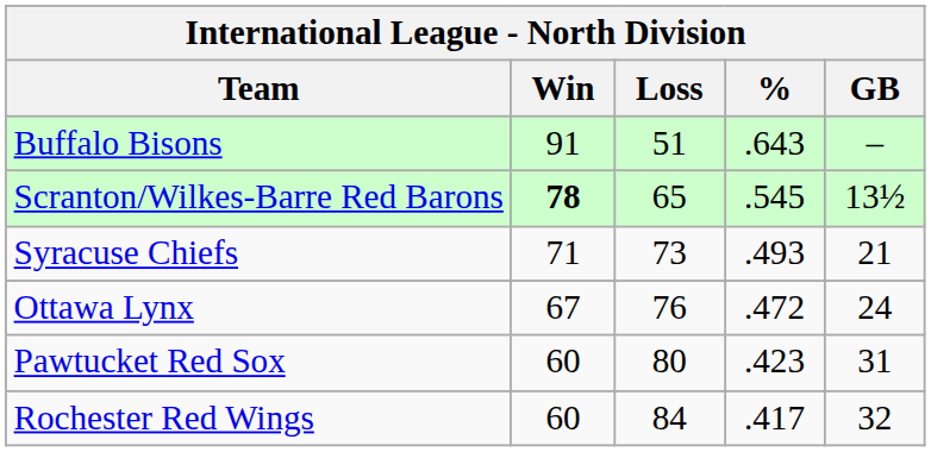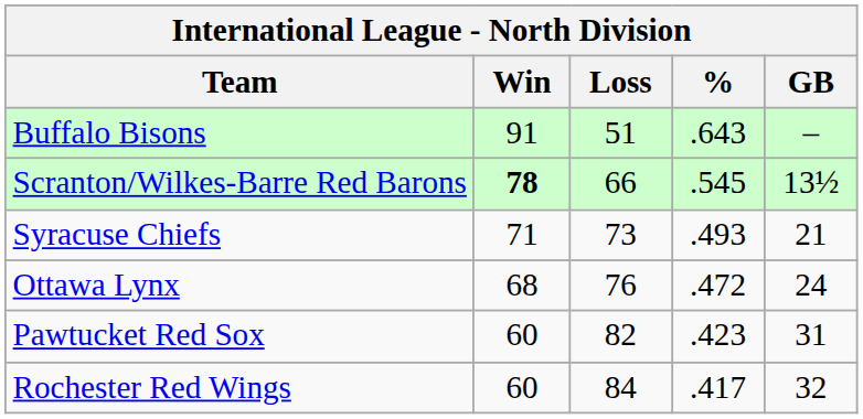 <table class="wikitable">
 <tr>
 <th colspan="5">International League - North Division</th>
 </tr>
 <tr>
 <th width="55%">Team</th>
 <th>Win</th>
 <th>Loss</th>
 <th>%</th>
 <th>GB</th>
 </tr>
 <tr align=center bgcolor=ccffcc>
 <td align=left><a href='#'>Buffalo Bisons</a></td>
 <td>91</td>
 <td>51</td>
 <td>.643</td>
 <td>–</td>
 </tr>
 <tr align=center bgcolor=ccffcc>
 <td align=left><a href='#'>Scranton/Wilkes-Barre Red Barons</a></td>
 <td><strong>78</strong></td>
-<td>65</td>
+<td>66</td>
 <td>.545</td>
 <td>13½</td>
 </tr>
 <tr align=center>
 <td align=left><a href='#'>Syracuse Chiefs</a></td>
 <td>71</td>
 <td>73</td>
 <td>.493</td>
 <td>21</td>
 </tr>
 <tr align=center>
 <td align=left><a href='#'>Ottawa Lynx</a></td>
-<td>67</td>
+<td>68</td>
 <td>76</td>
 <td>.472</td>
 <td>24</td>
 </tr>
 <tr align=center>
 <td align=left><a href='#'>Pawtucket Red Sox</a></td>
 <td>60</td>
-<td>80</td>
+<td>82</td>
 <td>.423</td>
 <td>31</td>
 </tr>
 <tr align=center>
 <td align=left><a href='#'>Rochester Red Wings</a></td>
 <td>60</td>
 <td>84</td>
 <td>.417</td>
 <td>32</td>
 </tr>
 </table>
